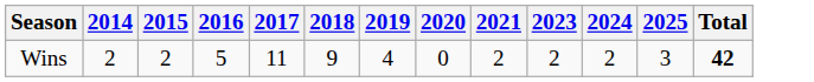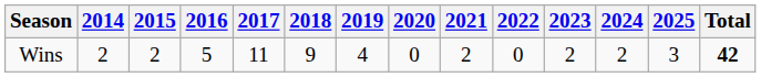 <table class="wikitable">
 <tr bgcolor=efefef>
 <th>Season</th>
 <th><a href='#'>2014</a></th>
 <th><a href='#'>2015</a></th>
 <th><a href='#'>2016</a></th>
 <th><a href='#'>2017</a></th>
 <th><a href='#'>2018</a></th>
 <th><a href='#'>2019</a></th>
 <th><a href='#'>2020</a></th>
 <th><a href='#'>2021</a></th>
+<th><a href='#'>2022</a></th>
 <th><a href='#'>2023</a></th>
 <th><a href='#'>2024</a></th>
 <th><a href='#'>2025</a></th>
 <th><strong>Total</strong></th>
 </tr>
 <tr align=center>
 <td>Wins</td>
 <td>2</td>
 <td>2</td>
 <td>5</td>
 <td>11</td>
 <td>9</td>
 <td>4</td>
 <td>0</td>
 <td>2</td>
+<td>0</td>
 <td>2</td>
 <td>2</td>
 <td>3</td>
 <td><strong>42</strong></td>
 </tr>
 </table>
